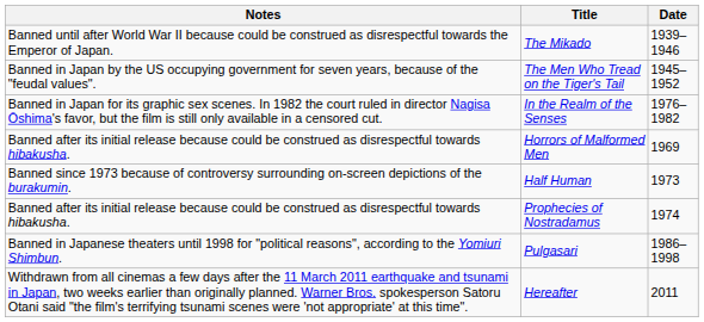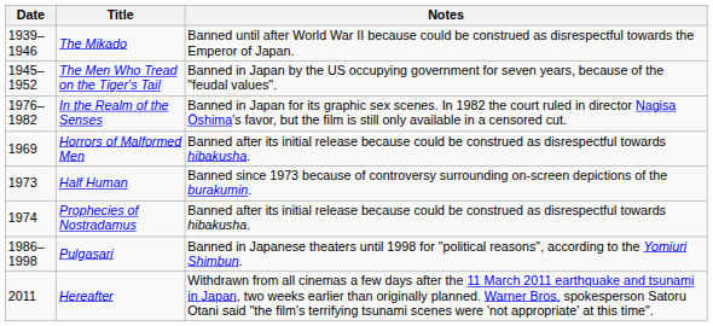 <table class="wikitable sortable">
 <tr>
+<th>Date</th>
+<th>Title</th>
 <th>Notes</th>
-<th>Title</th>
-<th>Date</th>
 </tr>
 <tr>
+<td>1939–1946</td>
+<td><em><a href='#'>The Mikado</a></em></td>
 <td>Banned until after World War II because could be construed as disrespectful towards the Emperor of Japan.</td>
-<td><em><a href='#'>The Mikado</a></em></td>
-<td>1939–1946</td>
 </tr>
 <tr>
+<td>1945–1952</td>
+<td><em><a href='#'>The Men Who Tread on the Tiger's Tail</a></em></td>
 <td>Banned in Japan by the US occupying government for seven years, because of the "feudal values".</td>
-<td><em><a href='#'>The Men Who Tread on the Tiger's Tail</a></em></td>
-<td>1945–1952</td>
 </tr>
 <tr>
+<td>1976–1982</td>
+<td><em><a href='#'>In the Realm of the Senses</a></em></td>
 <td>Banned in Japan for its graphic sex scenes. In 1982 the court ruled in director <a href='#'>Nagisa Ōshima</a>'s favor, but the film is still only available in a censored cut.</td>
-<td><em><a href='#'>In the Realm of the Senses</a></em></td>
-<td>1976–1982</td>
 </tr>
 <tr>
+<td>1969</td>
+<td><em><a href='#'>Horrors of Malformed Men</a></em></td>
 <td>Banned after its initial release because could be construed as disrespectful towards <em><a href='#'>hibakusha</a></em>.</td>
-<td><em><a href='#'>Horrors of Malformed Men</a></em></td>
-<td>1969</td>
 </tr>
 <tr>
+<td>1973</td>
+<td><em><a href='#'>Half Human</a></em></td>
 <td>Banned since 1973 because of controversy surrounding on-screen depictions of the <em><a href='#'>burakumin</a></em>.</td>
-<td><em><a href='#'>Half Human</a></em></td>
-<td>1973</td>
 </tr>
 <tr>
+<td>1974</td>
+<td><em><a href='#'>Prophecies of Nostradamus</a></em></td>
 <td>Banned after its initial release because could be construed as disrespectful towards <em>hibakusha</em>.</td>
-<td><em><a href='#'>Prophecies of Nostradamus</a></em></td>
-<td>1974</td>
 </tr>
 <tr>
+<td>1986–1998</td>
+<td><em><a href='#'>Pulgasari</a></em></td>
 <td>Banned in Japanese theaters until 1998 for "political reasons", according to the <em><a href='#'>Yomiuri Shimbun</a></em>.</td>
-<td><em><a href='#'>Pulgasari</a></em></td>
-<td>1986–1998</td>
 </tr>
 <tr>
+<td>2011</td>
+<td><a href='#'><em>Hereafter</em></a></td>
 <td>Withdrawn from all cinemas a few days after the <a href='#'>11 March 2011 earthquake and tsunami in Japan</a>, two weeks earlier than originally planned. <a href='#'>Warner Bros.</a> spokesperson Satoru Otani said "the film's terrifying tsunami scenes were 'not appropriate' at this time".</td>
-<td><a href='#'><em>Hereafter</em></a></td>
-<td>2011</td>
 </tr>
 </table>
